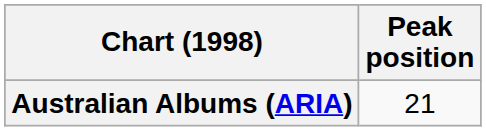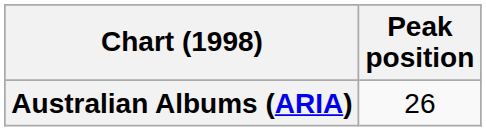 <table class="wikitable plainrowheaders" style="text-align:center">
 <tr>
 <th>Chart (1998)</th>
 <th>Peak<br> position</th>
 </tr>
 <tr>
 <th scope="row">Australian Albums (<a href='#'>ARIA</a>)</th>
-<td>21</td>
+<td>26</td>
 </tr>
 </table>
